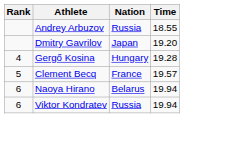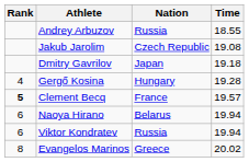 <table class="wikitable sortable" style="text-align:center">
 <tr>
 <th>Rank</th>
 <th>Athlete</th>
 <th>Nation</th>
 <th>Time</th>
 </tr>
 <tr>
 <td></td>
 <td align=left><a href='#'>Andrey Arbuzov</a></td>
 <td align=left> <a href='#'>Russia</a></td>
 <td>18.55</td>
 </tr>
 <tr>
 <td></td>
+<td align=left><a href='#'>Jakub Jarolim</a></td>
+<td align=left> <a href='#'>Czech Republic</a></td>
+<td>19.08</td>
+</tr>
+<tr>
+<td></td>
 <td align=left><a href='#'>Dmitry Gavrilov</a></td>
 <td align=left> <a href='#'>Japan</a></td>
-<td>19.20</td>
+<td>19.18</td>
 </tr>
 <tr>
 <td>4</td>
 <td align=left><a href='#'>Gergő Kosina</a></td>
 <td align=left> <a href='#'>Hungary</a></td>
 <td>19.28</td>
 </tr>
 <tr>
-<td>5</td>
+<td><strong>5</strong></td>
 <td align=left><a href='#'>Clement Becq</a></td>
 <td align=left> <a href='#'>France</a></td>
 <td>19.57</td>
 </tr>
 <tr>
 <td>6</td>
 <td align=left><a href='#'>Naoya Hirano</a></td>
 <td align=left> <a href='#'>Belarus</a></td>
 <td>19.94</td>
 </tr>
 <tr>
 <td>6</td>
 <td align=left><a href='#'>Viktor Kondratev</a></td>
 <td align=left> <a href='#'>Russia</a></td>
 <td>19.94</td>
 </tr>
+<tr>
+<td>8</td>
+<td align=left><a href='#'>Evangelos Marinos</a></td>
+<td align=left> <a href='#'>Greece</a></td>
+<td>20.02</td>
+</tr>
 </table>
